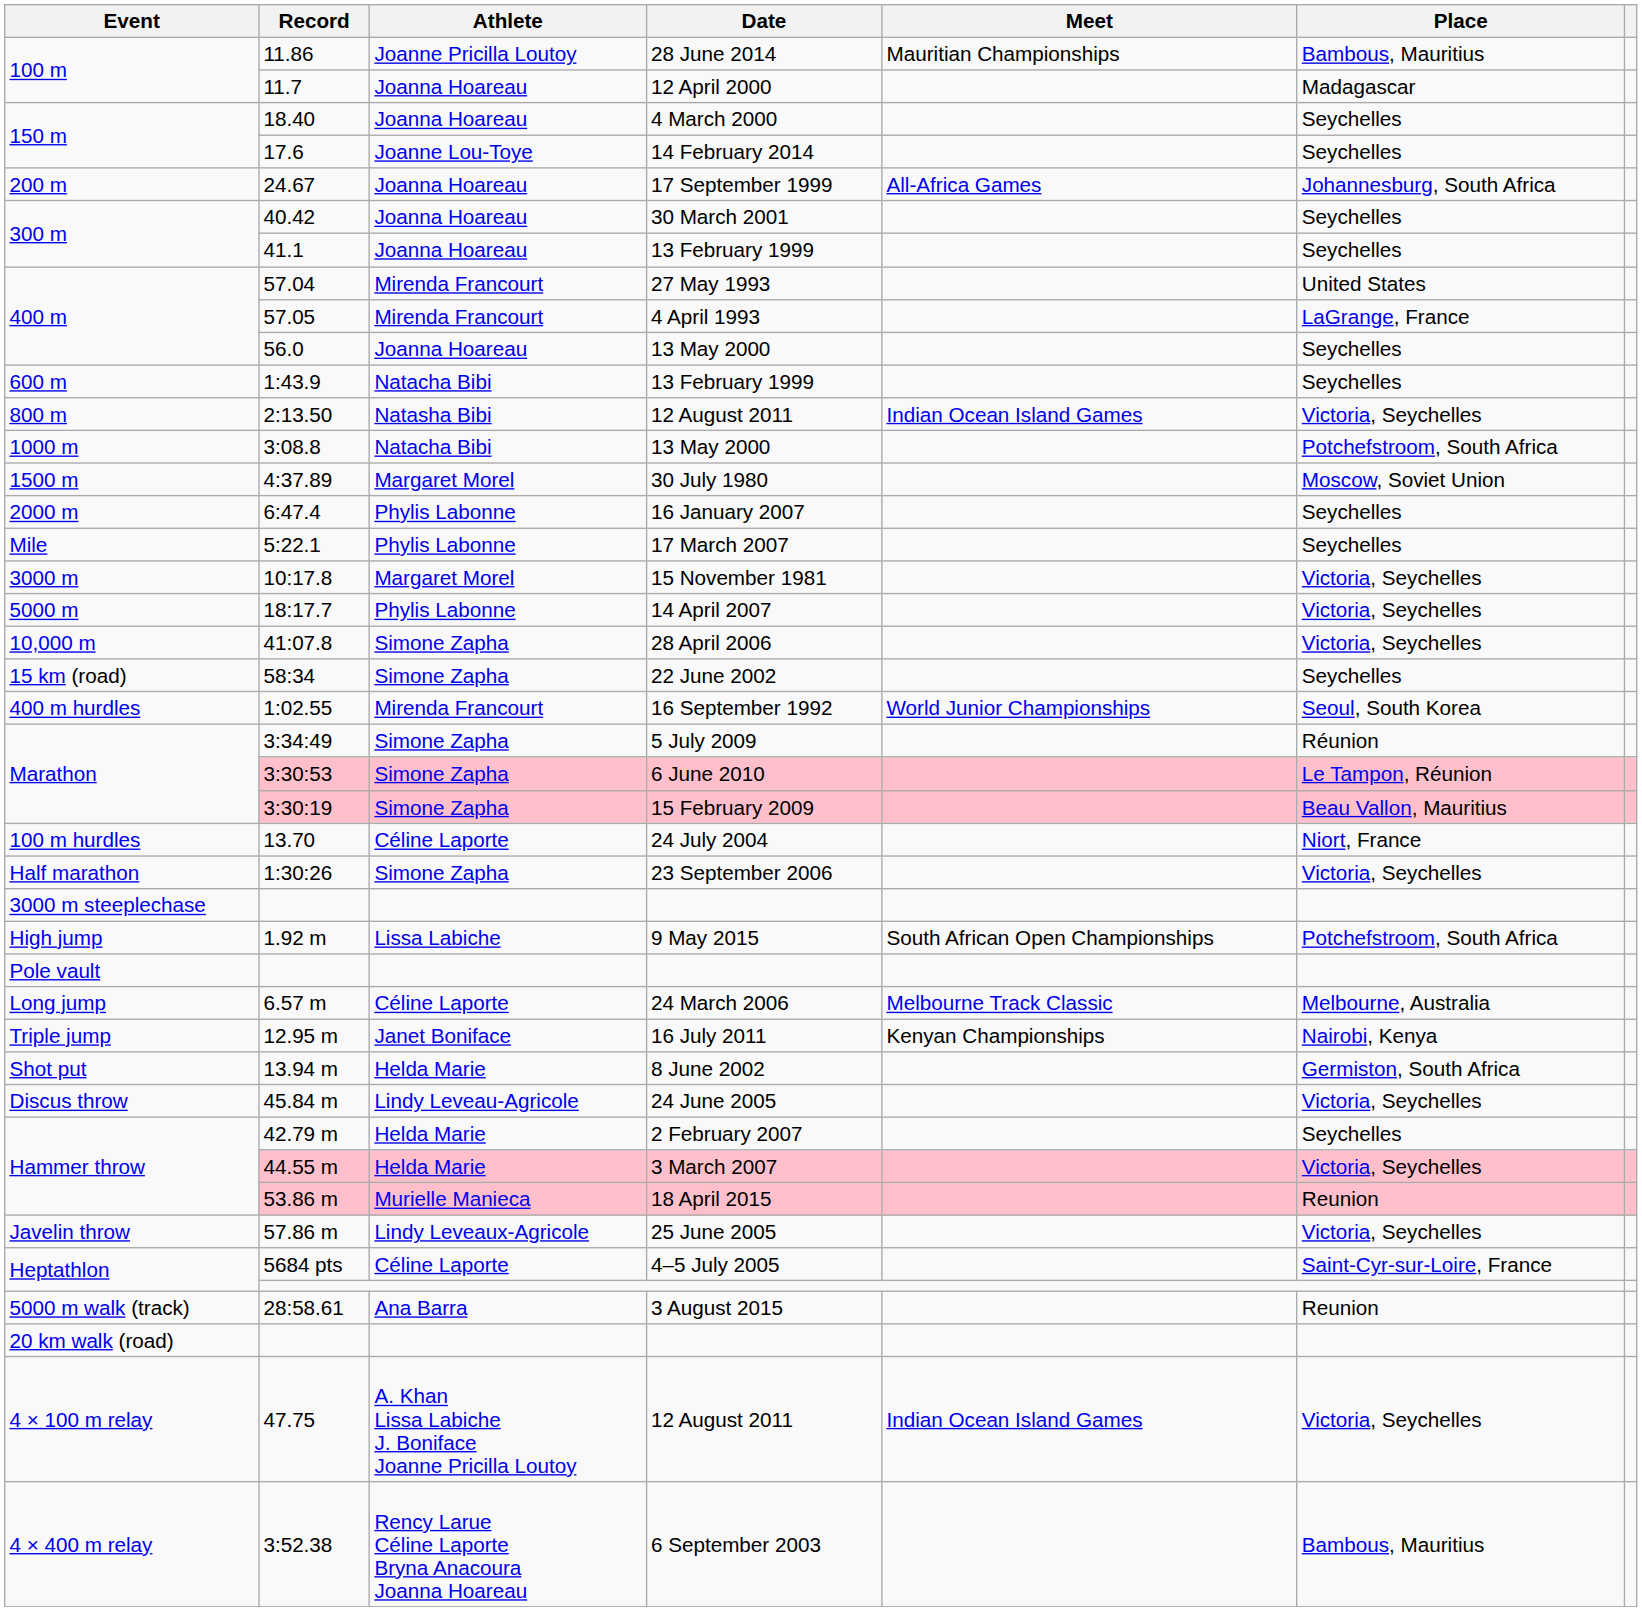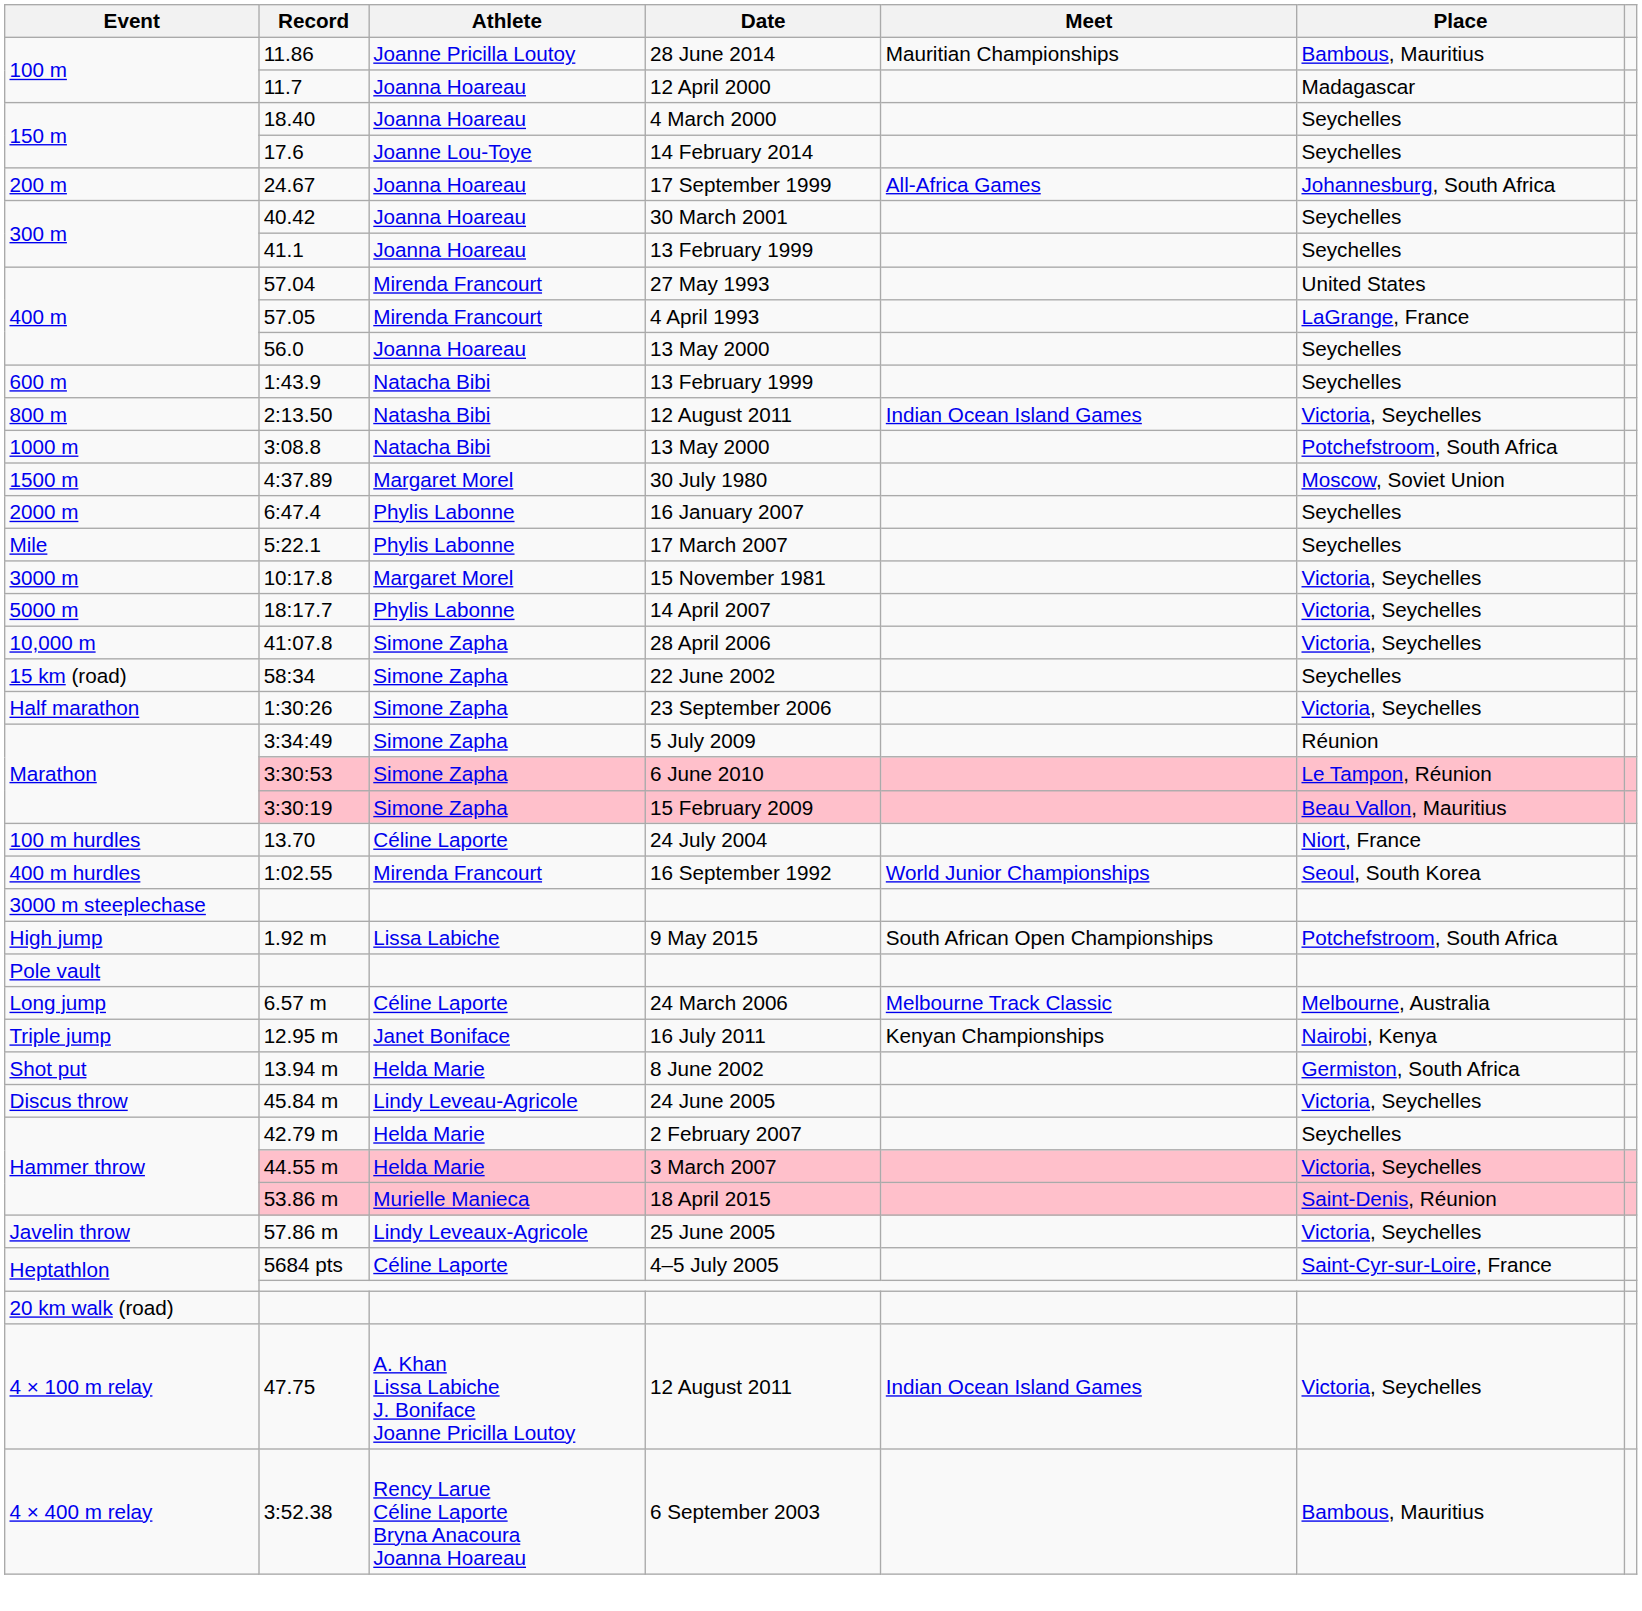 <table class="wikitable" style="font-size:95%; width: 95%;">
 <tr>
 <th>Event</th>
 <th>Record</th>
 <th>Athlete</th>
 <th>Date</th>
 <th>Meet</th>
 <th>Place</th>
 <th></th>
 </tr>
 <tr>
 <td rowspan=2><a href='#'>100 m</a></td>
 <td>11.86 </td>
 <td><a href='#'>Joanne Pricilla Loutoy</a></td>
 <td>28 June 2014</td>
 <td>Mauritian Championships</td>
 <td><a href='#'>Bambous</a>, Mauritius</td>
 <td></td>
 </tr>
 <tr>
 <td>11.7  </td>
 <td><a href='#'>Joanna Hoareau</a></td>
 <td>12 April 2000</td>
 <td></td>
 <td>Madagascar</td>
 <td></td>
 </tr>
 <tr>
 <td rowspan=2><a href='#'>150 m</a></td>
 <td>18.40 </td>
 <td><a href='#'>Joanna Hoareau</a></td>
 <td>4 March 2000</td>
 <td></td>
 <td>Seychelles</td>
 <td></td>
 </tr>
 <tr>
 <td>17.6  </td>
 <td><a href='#'>Joanne Lou-Toye</a></td>
 <td>14 February 2014</td>
 <td></td>
 <td>Seychelles</td>
 <td></td>
 </tr>
 <tr>
 <td><a href='#'>200 m</a></td>
 <td>24.67 </td>
 <td><a href='#'>Joanna Hoareau</a></td>
 <td>17 September 1999</td>
 <td><a href='#'>All-Africa Games</a></td>
 <td><a href='#'>Johannesburg</a>, South Africa</td>
 <td></td>
 </tr>
 <tr>
 <td rowspan=2><a href='#'>300 m</a></td>
 <td>40.42</td>
 <td><a href='#'>Joanna Hoareau</a></td>
 <td>30 March 2001</td>
 <td></td>
 <td>Seychelles</td>
 <td></td>
 </tr>
 <tr>
 <td>41.1 </td>
 <td><a href='#'>Joanna Hoareau</a></td>
 <td>13 February 1999</td>
 <td></td>
 <td>Seychelles</td>
 <td></td>
 </tr>
 <tr>
 <td rowspan=3><a href='#'>400 m</a></td>
 <td>57.04 </td>
 <td><a href='#'>Mirenda Francourt</a></td>
 <td>27 May 1993</td>
 <td></td>
 <td>United States</td>
 <td></td>
 </tr>
 <tr>
 <td>57.05 </td>
 <td><a href='#'>Mirenda Francourt</a></td>
 <td>4 April 1993</td>
 <td></td>
 <td><a href='#'>LaGrange</a>, France</td>
 <td></td>
 </tr>
 <tr>
 <td>56.0 </td>
 <td><a href='#'>Joanna Hoareau</a></td>
 <td>13 May 2000</td>
 <td></td>
 <td>Seychelles</td>
 <td></td>
 </tr>
 <tr>
 <td><a href='#'>600 m</a></td>
 <td>1:43.9 </td>
 <td><a href='#'>Natacha Bibi</a></td>
 <td>13 February 1999</td>
 <td></td>
 <td>Seychelles</td>
 <td></td>
 </tr>
 <tr>
 <td><a href='#'>800 m</a></td>
 <td>2:13.50</td>
 <td><a href='#'>Natasha Bibi</a></td>
 <td>12 August 2011</td>
 <td><a href='#'>Indian Ocean Island Games</a></td>
 <td><a href='#'>Victoria</a>, Seychelles</td>
 <td></td>
 </tr>
 <tr>
 <td><a href='#'>1000 m</a></td>
 <td>3:08.8 </td>
 <td><a href='#'>Natacha Bibi</a></td>
 <td>13 May 2000</td>
 <td></td>
 <td><a href='#'>Potchefstroom</a>, South Africa</td>
 <td></td>
 </tr>
 <tr>
 <td><a href='#'>1500 m</a></td>
 <td>4:37.89</td>
 <td><a href='#'>Margaret Morel</a></td>
 <td>30 July 1980</td>
 <td></td>
 <td><a href='#'>Moscow</a>, Soviet Union</td>
 <td></td>
 </tr>
 <tr>
 <td><a href='#'>2000 m</a></td>
 <td>6:47.4 </td>
 <td><a href='#'>Phylis Labonne</a></td>
 <td>16 January 2007</td>
 <td></td>
 <td>Seychelles</td>
 <td></td>
 </tr>
 <tr>
 <td><a href='#'>Mile</a></td>
 <td>5:22.1 </td>
 <td><a href='#'>Phylis Labonne</a></td>
 <td>17 March 2007</td>
 <td></td>
 <td>Seychelles</td>
 <td></td>
 </tr>
 <tr>
 <td><a href='#'>3000 m</a></td>
 <td>10:17.8 </td>
 <td><a href='#'>Margaret Morel</a></td>
 <td>15 November 1981</td>
 <td></td>
 <td><a href='#'>Victoria</a>, Seychelles</td>
 <td></td>
 </tr>
 <tr>
 <td><a href='#'>5000 m</a></td>
 <td>18:17.7  </td>
 <td><a href='#'>Phylis Labonne</a></td>
 <td>14 April 2007</td>
 <td></td>
 <td><a href='#'>Victoria</a>, Seychelles</td>
 <td></td>
 </tr>
 <tr>
 <td><a href='#'>10,000 m</a></td>
 <td>41:07.8</td>
 <td><a href='#'>Simone Zapha</a></td>
 <td>28 April 2006</td>
 <td></td>
 <td><a href='#'>Victoria</a>, Seychelles</td>
 <td></td>
 </tr>
 <tr>
 <td><a href='#'>15 km</a> (road)</td>
 <td>58:34</td>
 <td><a href='#'>Simone Zapha</a></td>
 <td>22 June 2002</td>
 <td></td>
 <td>Seychelles</td>
 <td></td>
 </tr>
 <tr>
-<td><a href='#'>400 m hurdles</a></td>
-<td>1:02.55</td>
-<td><a href='#'>Mirenda Francourt</a></td>
-<td>16 September 1992</td>
-<td><a href='#'>World Junior Championships</a></td>
-<td><a href='#'>Seoul</a>, South Korea</td>
+<td><a href='#'>Half marathon</a></td>
+<td>1:30:26</td>
+<td><a href='#'>Simone Zapha</a></td>
+<td>23 September 2006</td>
+<td></td>
+<td><a href='#'>Victoria</a>, Seychelles</td>
 <td></td>
 </tr>
 <tr>
 <td rowspan=3><a href='#'>Marathon</a></td>
 <td>3:34:49</td>
 <td><a href='#'>Simone Zapha</a></td>
 <td>5 July 2009</td>
 <td></td>
 <td>Réunion</td>
 <td></td>
 </tr>
 <tr style="background:pink">
 <td>3:30:53 </td>
 <td><a href='#'>Simone Zapha</a></td>
 <td>6 June 2010</td>
 <td></td>
 <td><a href='#'>Le Tampon</a>, Réunion</td>
 <td></td>
 </tr>
 <tr style="background:pink">
 <td>3:30:19</td>
 <td><a href='#'>Simone Zapha</a></td>
 <td>15 February 2009</td>
 <td></td>
 <td><a href='#'>Beau Vallon</a>, Mauritius</td>
 <td></td>
 </tr>
 <tr>
 <td><a href='#'>100 m hurdles</a></td>
 <td>13.70 </td>
 <td><a href='#'>Céline Laporte</a></td>
 <td>24 July 2004</td>
 <td></td>
 <td><a href='#'>Niort</a>, France</td>
 <td></td>
 </tr>
 <tr>
-<td><a href='#'>Half marathon</a></td>
-<td>1:30:26</td>
-<td><a href='#'>Simone Zapha</a></td>
-<td>23 September 2006</td>
-<td></td>
-<td><a href='#'>Victoria</a>, Seychelles</td>
+<td><a href='#'>400 m hurdles</a></td>
+<td>1:02.55</td>
+<td><a href='#'>Mirenda Francourt</a></td>
+<td>16 September 1992</td>
+<td><a href='#'>World Junior Championships</a></td>
+<td><a href='#'>Seoul</a>, South Korea</td>
 <td></td>
 </tr>
 <tr>
 <td><a href='#'>3000 m steeplechase</a></td>
 <td></td>
 <td></td>
 <td></td>
 <td></td>
 <td></td>
 <td></td>
 </tr>
 <tr>
 <td><a href='#'>High jump</a></td>
 <td>1.92 m </td>
 <td><a href='#'>Lissa Labiche</a></td>
 <td>9 May 2015 </td>
 <td>South African Open Championships</td>
 <td><a href='#'>Potchefstroom</a>, South Africa</td>
 <td></td>
 </tr>
 <tr>
 <td><a href='#'>Pole vault</a></td>
 <td></td>
 <td></td>
 <td></td>
 <td></td>
 <td></td>
 <td></td>
 </tr>
 <tr>
 <td><a href='#'>Long jump</a></td>
 <td>6.57 m </td>
 <td><a href='#'>Céline Laporte</a></td>
 <td>24 March 2006</td>
 <td><a href='#'>Melbourne Track Classic</a></td>
 <td><a href='#'>Melbourne</a>, Australia</td>
 <td></td>
 </tr>
 <tr>
 <td><a href='#'>Triple jump</a></td>
 <td>12.95 m  </td>
 <td><a href='#'>Janet Boniface</a></td>
 <td>16 July 2011</td>
 <td>Kenyan Championships</td>
 <td><a href='#'>Nairobi</a>, Kenya</td>
 <td></td>
 </tr>
 <tr>
 <td><a href='#'>Shot put</a></td>
 <td>13.94 m</td>
 <td><a href='#'>Helda Marie</a></td>
 <td>8 June 2002</td>
 <td></td>
 <td><a href='#'>Germiston</a>, South Africa</td>
 <td></td>
 </tr>
 <tr>
 <td><a href='#'>Discus throw</a></td>
 <td>45.84 m</td>
 <td><a href='#'>Lindy Leveau-Agricole</a></td>
 <td>24 June 2005</td>
 <td></td>
 <td><a href='#'>Victoria</a>, Seychelles</td>
 <td></td>
 </tr>
 <tr>
 <td rowspan=3><a href='#'>Hammer throw</a></td>
 <td>42.79 m</td>
 <td><a href='#'>Helda Marie</a></td>
 <td>2 February 2007</td>
 <td></td>
 <td>Seychelles</td>
 <td></td>
 </tr>
 <tr style="background:pink">
 <td>44.55 m </td>
 <td><a href='#'>Helda Marie</a></td>
 <td>3 March 2007</td>
 <td></td>
 <td><a href='#'>Victoria</a>, Seychelles</td>
 <td></td>
 </tr>
 <tr style="background:pink">
 <td>53.86 m</td>
 <td><a href='#'>Murielle Manieca</a></td>
 <td>18 April 2015</td>
 <td></td>
-<td>Reunion</td>
+<td><a href='#'>Saint-Denis</a>, Réunion</td>
 <td></td>
 </tr>
 <tr>
 <td><a href='#'>Javelin throw</a></td>
 <td>57.86 m</td>
 <td><a href='#'>Lindy Leveaux-Agricole</a></td>
 <td>25 June 2005</td>
 <td></td>
 <td><a href='#'>Victoria</a>, Seychelles</td>
 <td></td>
 </tr>
 <tr>
 <td rowspan=2><a href='#'>Heptathlon</a></td>
 <td>5684 pts</td>
 <td><a href='#'>Céline Laporte</a></td>
 <td>4–5 July 2005</td>
 <td></td>
 <td><a href='#'>Saint-Cyr-sur-Loire</a>, France</td>
 <td></td>
 </tr>
 <tr>
 <td colspan=5></td>
-<td></td>
-</tr>
-<tr>
-<td><a href='#'>5000 m walk</a> (track)</td>
-<td>28:58.61</td>
-<td><a href='#'>Ana Barra</a></td>
-<td>3 August 2015</td>
-<td></td>
-<td>Reunion</td>
 <td></td>
 </tr>
 <tr>
 <td><a href='#'>20 km walk</a> (road)</td>
 <td></td>
 <td></td>
 <td></td>
 <td></td>
 <td></td>
 <td></td>
 </tr>
 <tr>
 <td><a href='#'>4 × 100 m relay</a></td>
 <td>47.75</td>
 <td><br><a href='#'>A. Khan</a><br><a href='#'>Lissa Labiche</a><br><a href='#'>J. Boniface</a><br><a href='#'>Joanne Pricilla Loutoy</a></td>
 <td>12 August 2011</td>
 <td><a href='#'>Indian Ocean Island Games</a></td>
 <td><a href='#'>Victoria</a>, Seychelles</td>
 <td></td>
 </tr>
 <tr>
 <td><a href='#'>4 × 400 m relay</a></td>
 <td>3:52.38</td>
 <td><br><a href='#'>Rency Larue</a><br><a href='#'>Céline Laporte</a><br><a href='#'>Bryna Anacoura</a><br><a href='#'>Joanna Hoareau</a></td>
 <td>6 September 2003</td>
 <td></td>
 <td><a href='#'>Bambous</a>, Mauritius</td>
 <td></td>
 </tr>
 </table>
